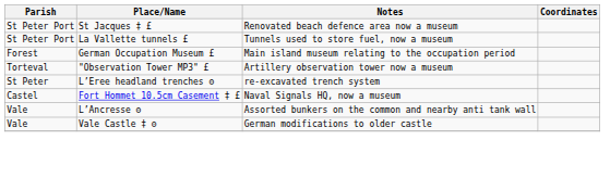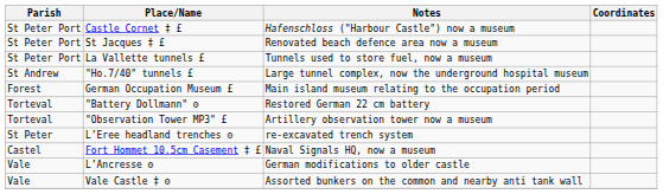 <table class="wikitable sortable">
 <tr>
 <th>Parish</th>
 <th>Place/Name</th>
 <th>Notes</th>
 <th>Coordinates</th>
+</tr>
+<tr>
+<td>St Peter Port</td>
+<td><a href='#'>Castle Cornet</a>   ‡ £</td>
+<td><em>Hafenschloss</em> ("Harbour Castle") now a museum</td>
+<td></td>
 </tr>
 <tr>
 <td>St Peter Port</td>
 <td>St Jacques   ‡ £</td>
 <td>Renovated beach defence area now a museum</td>
 <td></td>
 </tr>
 <tr>
 <td>St Peter Port</td>
 <td>La Vallette tunnels   £</td>
 <td>Tunnels used to store fuel, now a museum</td>
 <td></td>
 </tr>
 <tr>
+<td>St Andrew</td>
+<td>"Ho.7/40" tunnels   £ </td>
+<td>Large tunnel complex, now  the underground hospital museum</td>
+<td></td>
+</tr>
+<tr>
 <td>Forest</td>
 <td>German Occupation Museum   £</td>
 <td>Main island museum relating to the occupation period</td>
+<td></td>
+</tr>
+<tr>
+<td>Torteval</td>
+<td>"Battery Dollmann"   ʘ</td>
+<td>Restored German 22 cm battery</td>
 <td></td>
 </tr>
 <tr>
 <td>Torteval</td>
 <td>"Observation Tower MP3"   £</td>
 <td>Artillery observation tower now a museum</td>
 <td></td>
 </tr>
 <tr>
 <td>St Peter</td>
 <td>L’Eree headland trenches   ʘ</td>
 <td>re-excavated trench system</td>
 <td></td>
 </tr>
 <tr>
 <td>Castel</td>
 <td><a href='#'>Fort Hommet 10.5cm Casement</a>   ‡ £</td>
 <td>Naval Signals HQ, now a museum </td>
 <td></td>
 </tr>
 <tr>
 <td>Vale</td>
 <td>L’Ancresse   ʘ</td>
-<td>Assorted bunkers on the common and nearby anti tank wall</td>
+<td>German modifications to older castle</td>
 <td></td>
 </tr>
 <tr>
 <td>Vale</td>
 <td>Vale Castle   ‡ ʘ</td>
-<td>German modifications to older castle</td>
+<td>Assorted bunkers on the common and nearby anti tank wall</td>
 <td></td>
 </tr>
 <tr>
 </tr>
 </table>
